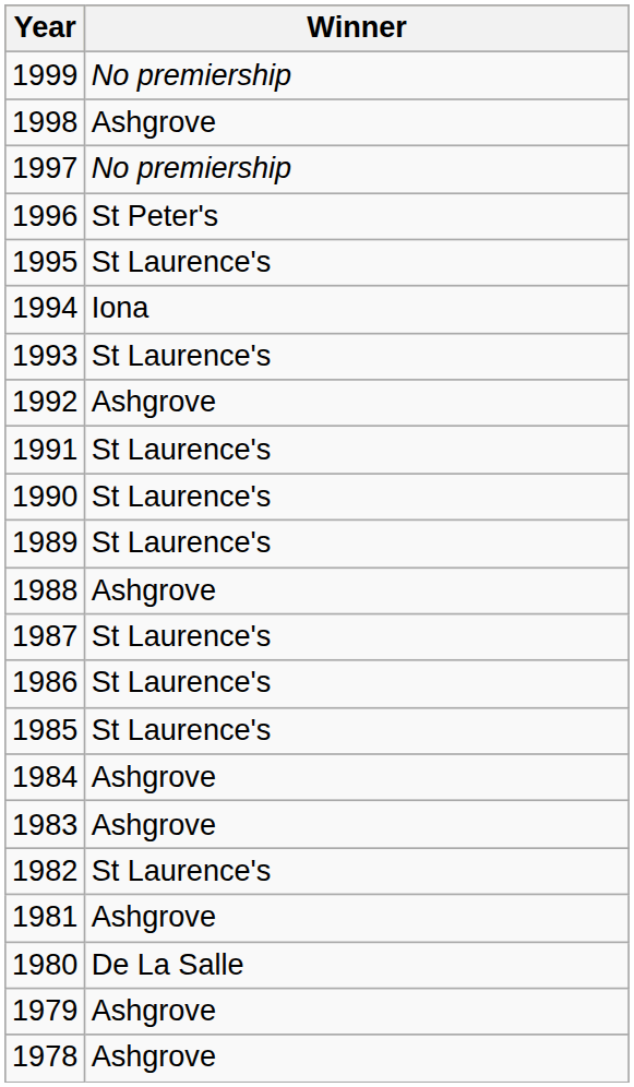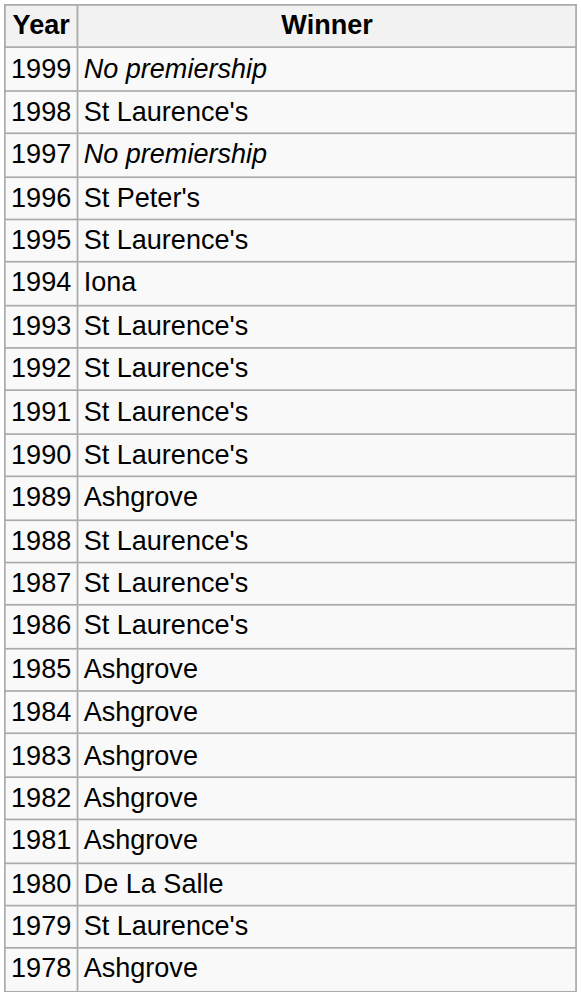 <table class="wikitable">
 <tr bgcolor=#bdb76b>
 <th style="width:2em;">Year</th>
 <th style="width:18em;">Winner</th>
 </tr>
 <tr>
 <td>1999</td>
 <td><em>No premiership</em></td>
 </tr>
 <tr>
 <td>1998</td>
-<td>Ashgrove</td>
+<td>St Laurence's</td>
 </tr>
 <tr>
 <td>1997</td>
 <td><em>No premiership</em></td>
 </tr>
 <tr>
 <td>1996</td>
 <td>St Peter's</td>
 </tr>
 <tr>
 <td>1995</td>
 <td>St Laurence's</td>
 </tr>
 <tr>
 <td>1994</td>
 <td>Iona</td>
 </tr>
 <tr>
 <td>1993</td>
 <td>St Laurence's</td>
 </tr>
 <tr>
 <td>1992</td>
-<td>Ashgrove</td>
+<td>St Laurence's</td>
 </tr>
 <tr>
 <td>1991</td>
 <td>St Laurence's</td>
 </tr>
 <tr>
 <td>1990</td>
 <td>St Laurence's</td>
 </tr>
 <tr>
 <td>1989</td>
-<td>St Laurence's</td>
+<td>Ashgrove</td>
 </tr>
 <tr>
 <td>1988</td>
-<td>Ashgrove</td>
+<td>St Laurence's</td>
 </tr>
 <tr>
 <td>1987</td>
 <td>St Laurence's</td>
 </tr>
 <tr>
 <td>1986</td>
 <td>St Laurence's</td>
 </tr>
 <tr>
 <td>1985</td>
-<td>St Laurence's</td>
+<td>Ashgrove</td>
 </tr>
 <tr>
 <td>1984</td>
 <td>Ashgrove</td>
 </tr>
 <tr>
 <td>1983</td>
 <td>Ashgrove</td>
 </tr>
 <tr>
 <td>1982</td>
-<td>St Laurence's</td>
+<td>Ashgrove</td>
 </tr>
 <tr>
 <td>1981</td>
 <td>Ashgrove</td>
 </tr>
 <tr>
 <td>1980</td>
 <td>De La Salle</td>
 </tr>
 <tr>
 <td>1979</td>
-<td>Ashgrove</td>
+<td>St Laurence's</td>
 </tr>
 <tr>
 <td>1978</td>
 <td>Ashgrove</td>
 </tr>
 </table>
